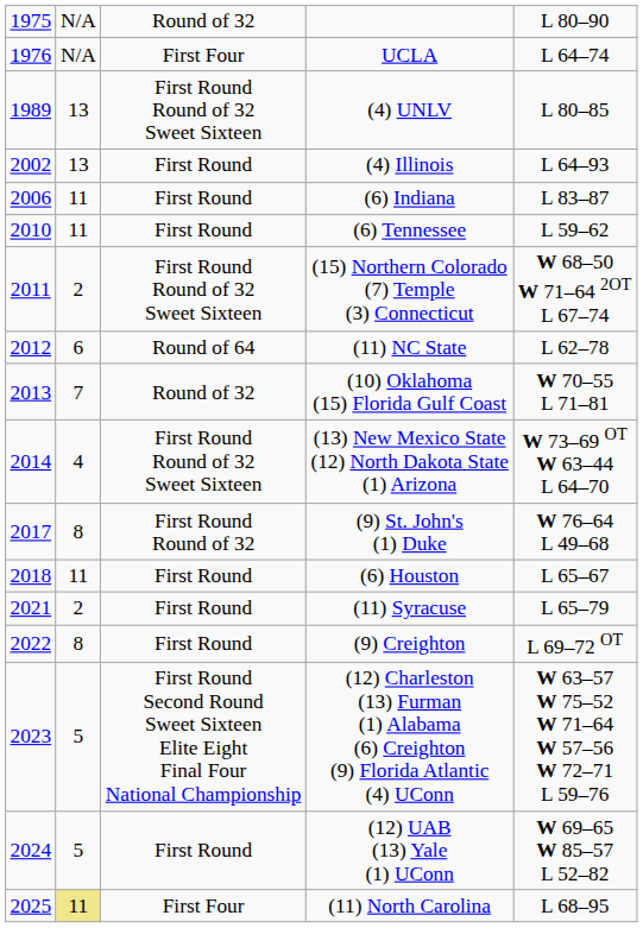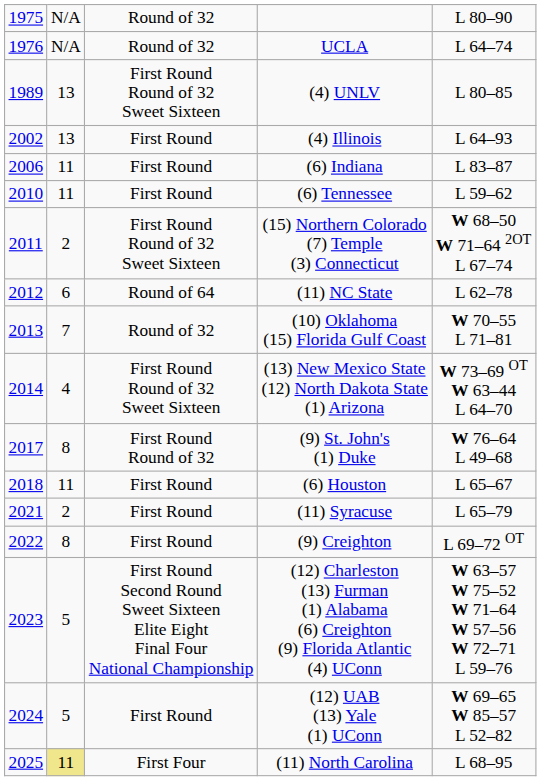 <table class=wikitable style="text-align:center">
 <tr>
 <td><a href='#'>1975</a></td>
 <td>N/A</td>
 <td>Round of 32</td>
 <td></td>
 <td>L 80–90</td>
 </tr>
 <tr>
 <td><a href='#'>1976</a></td>
 <td>N/A</td>
-<td>First Four</td>
+<td>Round of 32</td>
 <td><a href='#'>UCLA</a></td>
 <td>L 64–74</td>
 </tr>
 <tr>
 <td><a href='#'>1989</a></td>
 <td>13</td>
 <td>First Round<br>Round of 32<br>Sweet Sixteen</td>
 <td>(4) <a href='#'>UNLV</a></td>
 <td>L 80–85</td>
 </tr>
 <tr>
 <td><a href='#'>2002</a></td>
 <td>13</td>
 <td>First Round</td>
 <td>(4) <a href='#'>Illinois</a></td>
 <td>L 64–93</td>
 </tr>
 <tr>
 <td><a href='#'>2006</a></td>
 <td>11</td>
 <td>First Round</td>
 <td>(6) <a href='#'>Indiana</a></td>
 <td>L 83–87</td>
 </tr>
 <tr>
 <td><a href='#'>2010</a></td>
 <td>11</td>
 <td>First Round</td>
 <td>(6) <a href='#'>Tennessee</a></td>
 <td>L 59–62</td>
 </tr>
 <tr>
 <td><a href='#'>2011</a></td>
 <td>2</td>
 <td>First Round<br>Round of 32<br>Sweet Sixteen</td>
 <td>(15) <a href='#'>Northern Colorado</a><br>(7) <a href='#'>Temple</a><br>(3) <a href='#'>Connecticut</a></td>
 <td><strong>W</strong> 68–50<br><strong>W</strong> 71–64 <sup>2OT</sup><br>L 67–74</td>
 </tr>
 <tr>
 <td><a href='#'>2012</a></td>
 <td>6</td>
 <td>Round of 64</td>
 <td>(11) <a href='#'>NC State</a></td>
 <td>L 62–78</td>
 </tr>
 <tr>
 <td><a href='#'>2013</a></td>
 <td>7</td>
 <td>Round of 32</td>
 <td>(10) <a href='#'>Oklahoma</a><br>(15) <a href='#'>Florida Gulf Coast</a></td>
 <td><strong>W</strong> 70–55<br>L 71–81</td>
 </tr>
 <tr>
 <td><a href='#'>2014</a></td>
 <td>4</td>
 <td>First Round<br>Round of 32<br>Sweet Sixteen</td>
 <td>(13) <a href='#'>New Mexico State</a><br>(12) <a href='#'>North Dakota State</a><br>(1) <a href='#'>Arizona</a></td>
 <td><strong>W</strong> 73–69 <sup>OT</sup><br><strong>W</strong> 63–44<br>L 64–70</td>
 </tr>
 <tr>
 <td><a href='#'>2017</a></td>
 <td>8</td>
 <td>First Round<br>Round of 32</td>
 <td>(9) <a href='#'>St. John's</a><br>(1) <a href='#'>Duke</a></td>
 <td><strong>W</strong> 76–64<br>L 49–68</td>
 </tr>
 <tr>
 <td><a href='#'>2018</a></td>
 <td>11</td>
 <td>First Round</td>
 <td>(6) <a href='#'>Houston</a></td>
 <td>L 65–67</td>
 </tr>
 <tr>
 <td><a href='#'>2021</a></td>
 <td>2</td>
 <td>First Round</td>
 <td>(11) <a href='#'>Syracuse</a></td>
 <td>L 65–79</td>
 </tr>
 <tr>
 <td><a href='#'>2022</a></td>
 <td>8</td>
 <td>First Round</td>
 <td>(9) <a href='#'>Creighton</a></td>
 <td>L 69–72 <sup>OT</sup></td>
 </tr>
 <tr>
 <td><a href='#'>2023</a></td>
 <td>5</td>
 <td>First Round<br>Second Round<br>Sweet Sixteen<br>Elite Eight<br>Final Four<br><a href='#'>National Championship</a></td>
 <td>(12) <a href='#'>Charleston</a><br> (13) <a href='#'>Furman</a><br> (1) <a href='#'>Alabama</a><br>(6) <a href='#'>Creighton</a><br>(9) <a href='#'>Florida Atlantic</a> <br>(4) <a href='#'>UConn</a></td>
 <td><strong>W</strong> 63–57<br> <strong>W</strong> 75–52<br> <strong>W</strong> 71–64<br> <strong>W</strong> 57–56<br> <strong>W</strong> 72–71<br> L 59–76</td>
 </tr>
 <tr>
 <td><a href='#'>2024</a></td>
 <td>5</td>
 <td>First Round</td>
 <td>(12) <a href='#'>UAB</a><br> (13) <a href='#'>Yale</a><br> (1) <a href='#'>UConn</a></td>
 <td><strong>W</strong> 69–65<br><strong>W</strong> 85–57 <br> L 52–82</td>
 </tr>
 <tr>
 <td><a href='#'>2025</a></td>
 <td style="background: khaki;">11</td>
 <td>First Four</td>
 <td>(11) <a href='#'>North Carolina</a></td>
 <td>L 68–95</td>
 </tr>
 </table>
